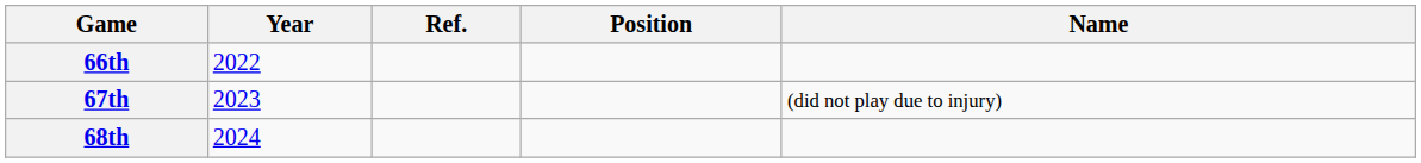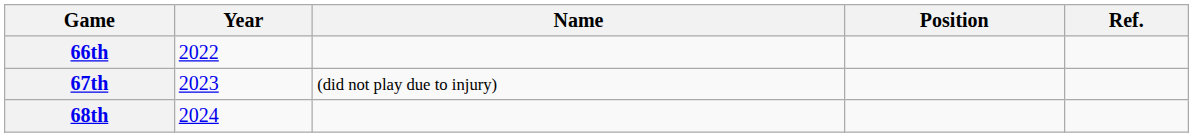 <table class="wikitable sortable" width="75%">
 <tr>
 <th scope="col">Game</th>
 <th scope="col">Year</th>
+<th scope="col">Name</th>
+<th scope="col">Position</th>
 <th scope="col" class="unsortable">Ref.</th>
-<th scope="col">Position</th>
-<th scope="col">Name</th>
 </tr>
 <tr>
 <th scope="row"><a href='#'>66th</a></th>
 <td><a href='#'>2022</a></td>
 <td></td>
 <td></td>
 <td></td>
 </tr>
 <tr>
 <th scope="row"><a href='#'>67th</a></th>
 <td><a href='#'>2023</a></td>
+<td> <small>(did not play due to injury)</small></td>
 <td></td>
 <td></td>
-<td> <small>(did not play due to injury)</small></td>
 </tr>
 <tr>
 <th scope="row"><a href='#'>68th</a></th>
 <td><a href='#'>2024</a></td>
 <td></td>
 <td></td>
 <td></td>
 </tr>
 </table>
